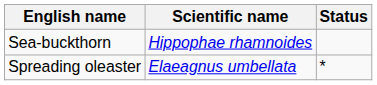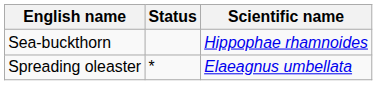 <table class="wikitable" |>
 <tr>
 <th>English name</th>
+<th>Status</th>
 <th>Scientific name</th>
-<th>Status</th>
 </tr>
 <tr>
 <td>Sea-buckthorn</td>
+<td></td>
 <td><em><a href='#'>Hippophae rhamnoides</a></em></td>
-<td></td>
 </tr>
 <tr>
 <td>Spreading oleaster</td>
+<td>*</td>
 <td><em><a href='#'>Elaeagnus umbellata</a></em></td>
-<td>*</td>
 </tr>
 </table>
